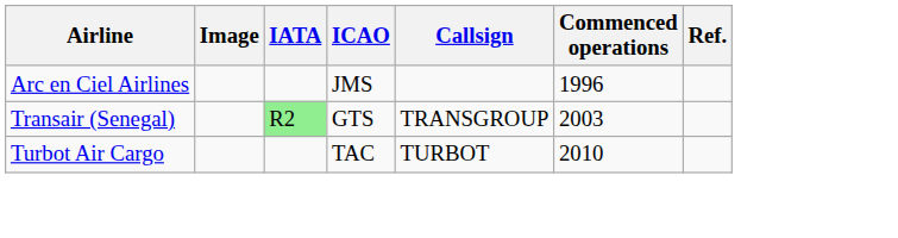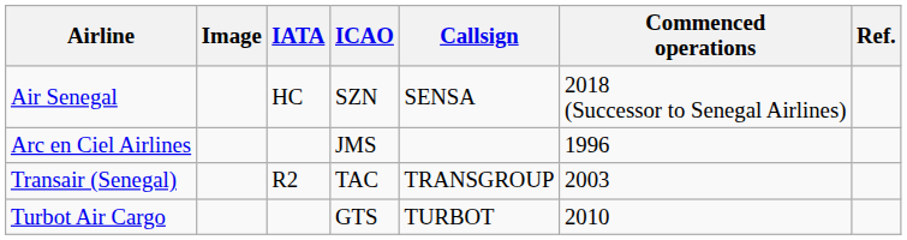 <table class="wikitable sortable">
 <tr valign="middle">
 <th>Airline</th>
 <th>Image</th>
 <th><a href='#'>IATA</a></th>
 <th><a href='#'>ICAO</a></th>
 <th><a href='#'>Callsign</a></th>
 <th>Commenced<br>operations</th>
 <th>Ref.</th>
+</tr>
+<tr>
+<td><a href='#'>Air Senegal</a></td>
+<td></td>
+<td>HC</td>
+<td>SZN</td>
+<td>SENSA</td>
+<td>2018<br>(Successor to Senegal Airlines)</td>
+<td></td>
 </tr>
 <tr>
 <td><a href='#'>Arc en Ciel Airlines</a></td>
 <td></td>
 <td></td>
 <td>JMS</td>
 <td></td>
 <td>1996</td>
 <td></td>
 </tr>
 <tr>
 <td><a href='#'>Transair (Senegal)</a></td>
 <td></td>
-<td style="background: lightgreen;">R2</td>
-<td>GTS</td>
+<td>R2</td>
+<td>TAC</td>
 <td>TRANSGROUP </td>
 <td>2003</td>
 <td></td>
 </tr>
 <tr>
 <td><a href='#'>Turbot Air Cargo</a></td>
 <td></td>
 <td></td>
-<td>TAC</td>
+<td>GTS</td>
 <td>TURBOT</td>
 <td>2010</td>
 <td></td>
 </tr>
 </table>
